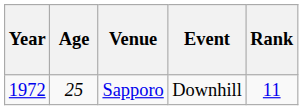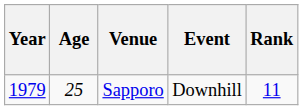 <table class="wikitable" width=40% style="font-size:100%; text-align:center;">
 <tr>
 <th>  Year  </th>
 <th> Age </th>
 <th>Venue</th>
 <th>Event</th>
 <th>Rank</th>
 </tr>
 <tr>
-<td><a href='#'>1972</a></td>
+<td><a href='#'>1979</a></td>
 <td><em>25</em></td>
 <td align=left> <a href='#'>Sapporo</a></td>
 <td>Downhill</td>
 <td><a href='#'>11</a></td>
 </tr>
 </table>
